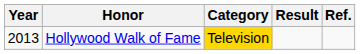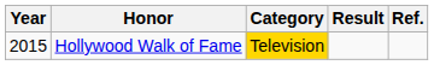 <table class="wikitable plainrowheaders">
 <tr>
 <th>Year</th>
 <th>Honor</th>
 <th>Category</th>
 <th>Result</th>
 <th>Ref.</th>
 </tr>
 <tr>
-<td>2013</td>
+<td>2015</td>
 <td><a href='#'>Hollywood Walk of Fame</a></td>
 <td style="background: gold;">Television</td>
 <td></td>
 <td align="center"></td>
 </tr>
 </table>
